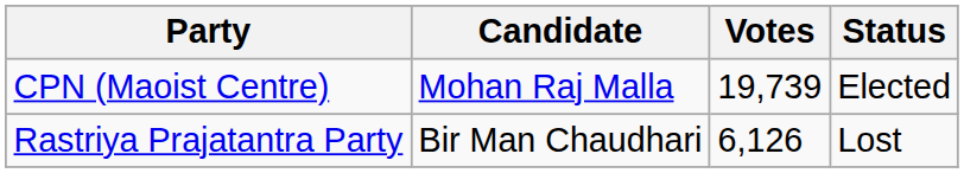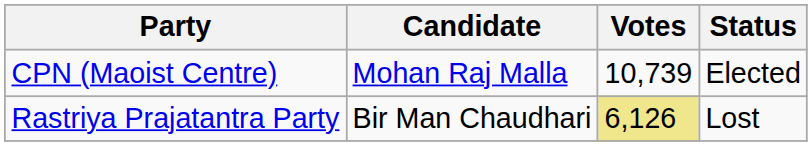 <table class="wikitable">
 <tr>
 <th>Party</th>
 <th>Candidate</th>
 <th>Votes</th>
 <th>Status</th>
 </tr>
 <tr>
 <td><a href='#'>CPN (Maoist Centre)</a></td>
 <td><a href='#'>Mohan Raj Malla</a></td>
-<td>19,739</td>
+<td>10,739</td>
 <td>Elected</td>
 </tr>
 <tr>
 <td><a href='#'>Rastriya Prajatantra Party</a></td>
 <td>Bir Man Chaudhari</td>
-<td>6,126</td>
+<td style="background: khaki;">6,126</td>
 <td>Lost</td>
 </tr>
 </table>
